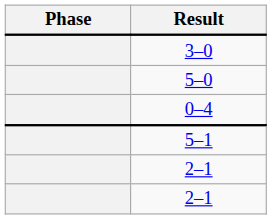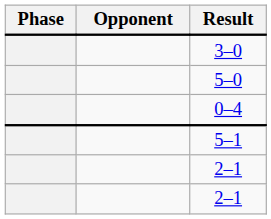 <table class="wikitable plainrowheaders" style="text-align:center;margin-left:1em;float:right;clear:right;min-width:226px">
 <tr>
 <th scope="col">Phase</th>
+<th scope="col">Opponent</th>
 <th scope="col">Result</th>
 </tr>
 <tr style="border-top:2px solid black">
 <th scope="row" style="text-align:center"></th>
+<td align="left"></td>
 <td><a href='#'>3–0</a></td>
 </tr>
 <tr>
 <th scope="row" style="text-align:center"></th>
+<td align="left"></td>
 <td><a href='#'>5–0</a></td>
 </tr>
 <tr>
 <th scope="row" style="text-align:center"></th>
+<td align="left"></td>
 <td><a href='#'>0–4</a></td>
 </tr>
 <tr style="border-top:2px solid black">
 <th scope="row" style="text-align:center"></th>
+<td align="left"></td>
 <td><a href='#'>5–1</a></td>
 </tr>
 <tr>
 <th scope="row" style="text-align:center"></th>
+<td align="left"></td>
 <td><a href='#'>2–1</a> </td>
 </tr>
 <tr>
 <th scope="row" style="text-align:center"></th>
+<td align="left"></td>
 <td><a href='#'>2–1</a></td>
 </tr>
 </table>
